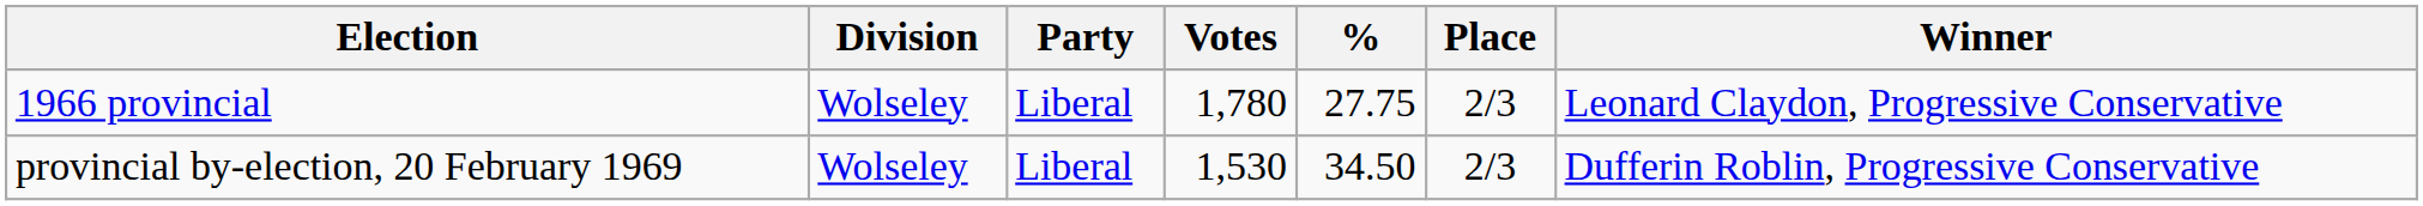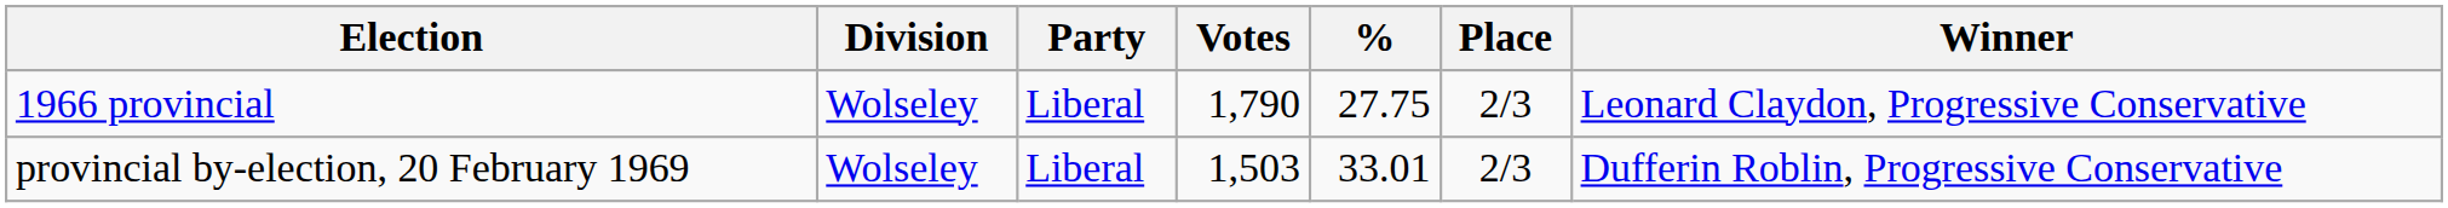 <table class="wikitable" width="950">
 <tr>
 <th align="left">Election</th>
 <th align="left">Division</th>
 <th align="left">Party</th>
 <th align="right">Votes</th>
 <th align="right">%</th>
 <th align="center">Place</th>
 <th align="center">Winner</th>
 </tr>
 <tr>
 <td align="left"><a href='#'>1966 provincial</a></td>
 <td align="left"><a href='#'>Wolseley</a></td>
 <td align="left"><a href='#'>Liberal</a></td>
-<td align="right">1,780</td>
+<td align="right">1,790</td>
 <td align="right">27.75</td>
 <td align="center">2/3</td>
 <td align="left"><a href='#'>Leonard Claydon</a>, <a href='#'>Progressive Conservative</a></td>
 </tr>
 <tr>
 <td align="left">provincial by-election, 20 February 1969</td>
 <td align="left"><a href='#'>Wolseley</a></td>
 <td align="left"><a href='#'>Liberal</a></td>
-<td align="right">1,530</td>
-<td align="right">34.50</td>
+<td align="right">1,503</td>
+<td align="right">33.01</td>
 <td align="center">2/3</td>
 <td align="left"><a href='#'>Dufferin Roblin</a>, <a href='#'>Progressive Conservative</a></td>
 </tr>
 </table>
